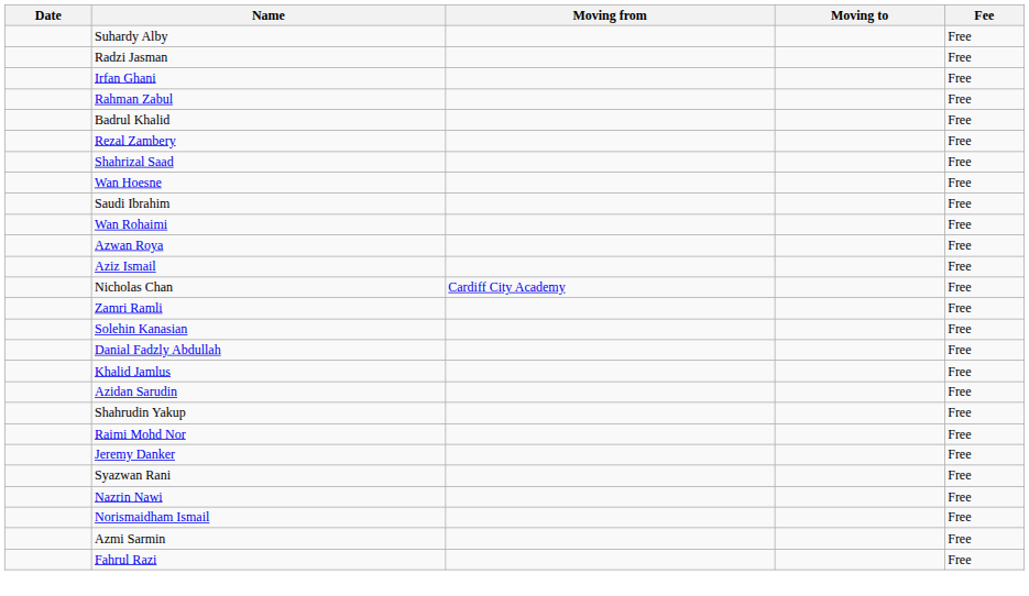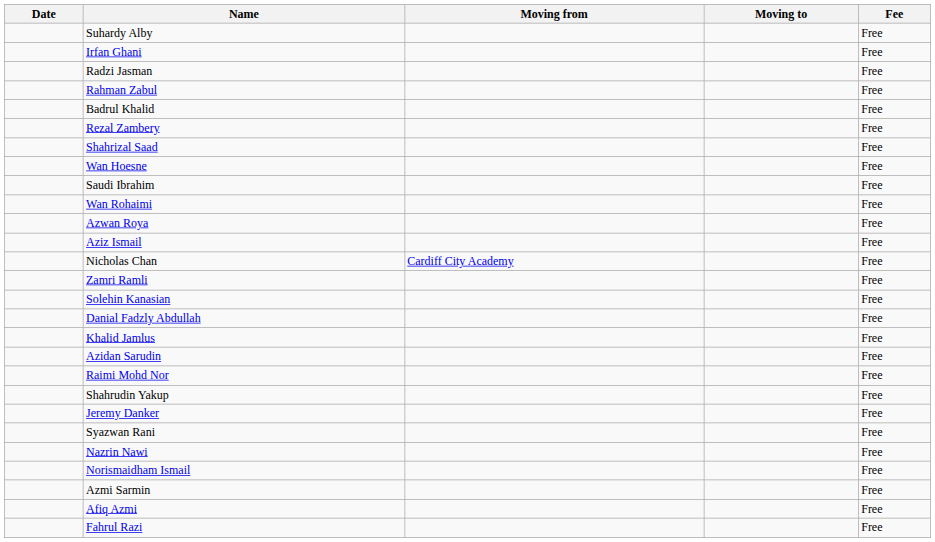 <table class="wikitable sortable" style="width:78%; text-align:center; text-align:left;">
 <tr>
 <th>Date</th>
 <th>Name</th>
 <th>Moving from</th>
 <th>Moving to</th>
 <th>Fee</th>
 </tr>
 <tr>
 <td></td>
 <td> Suhardy Alby</td>
 <td></td>
 <td></td>
 <td>Free</td>
 </tr>
 <tr>
 <td></td>
-<td> Radzi Jasman</td>
+<td> <a href='#'>Irfan Ghani</a></td>
 <td></td>
 <td></td>
 <td>Free</td>
 </tr>
 <tr>
 <td></td>
-<td> <a href='#'>Irfan Ghani</a></td>
+<td> Radzi Jasman</td>
 <td></td>
 <td></td>
 <td>Free</td>
 </tr>
 <tr>
 <td></td>
 <td> <a href='#'>Rahman Zabul</a></td>
 <td></td>
 <td></td>
 <td>Free</td>
 </tr>
 <tr>
 <td></td>
 <td> Badrul Khalid</td>
 <td></td>
 <td></td>
 <td>Free</td>
 </tr>
 <tr>
 <td></td>
 <td> <a href='#'>Rezal Zambery</a></td>
 <td></td>
 <td></td>
 <td>Free</td>
 </tr>
 <tr>
 <td></td>
 <td> <a href='#'>Shahrizal Saad</a></td>
 <td></td>
 <td></td>
 <td>Free</td>
 </tr>
 <tr>
 <td></td>
 <td> <a href='#'>Wan Hoesne</a></td>
 <td></td>
 <td></td>
 <td>Free</td>
 </tr>
 <tr>
 <td></td>
 <td> Saudi Ibrahim</td>
 <td></td>
 <td></td>
 <td>Free</td>
 </tr>
 <tr>
 <td></td>
 <td> <a href='#'>Wan Rohaimi</a></td>
 <td></td>
 <td></td>
 <td>Free</td>
 </tr>
 <tr>
 <td></td>
 <td> <a href='#'>Azwan Roya</a></td>
 <td></td>
 <td></td>
 <td>Free</td>
 </tr>
 <tr>
 <td></td>
 <td> <a href='#'>Aziz Ismail</a></td>
 <td></td>
 <td></td>
 <td>Free</td>
 </tr>
 <tr>
 <td></td>
 <td> Nicholas Chan</td>
 <td> <a href='#'>Cardiff City Academy</a></td>
 <td></td>
 <td>Free</td>
 </tr>
 <tr>
 <td></td>
 <td> <a href='#'>Zamri Ramli</a></td>
 <td></td>
 <td></td>
 <td>Free</td>
 </tr>
 <tr>
 <td></td>
 <td> <a href='#'>Solehin Kanasian</a></td>
 <td></td>
 <td></td>
 <td>Free</td>
 </tr>
 <tr>
 <td></td>
 <td> <a href='#'>Danial Fadzly Abdullah</a></td>
 <td></td>
 <td></td>
 <td>Free</td>
 </tr>
 <tr>
 <td></td>
 <td> <a href='#'>Khalid Jamlus</a></td>
 <td></td>
 <td></td>
 <td>Free</td>
 </tr>
 <tr>
 <td></td>
 <td> <a href='#'>Azidan Sarudin</a></td>
 <td></td>
 <td></td>
 <td>Free</td>
 </tr>
 <tr>
 <td></td>
-<td> Shahrudin Yakup</td>
+<td> <a href='#'>Raimi Mohd Nor</a></td>
 <td></td>
 <td></td>
 <td>Free</td>
 </tr>
 <tr>
 <td></td>
-<td> <a href='#'>Raimi Mohd Nor</a></td>
+<td> Shahrudin Yakup</td>
 <td></td>
 <td></td>
 <td>Free</td>
 </tr>
 <tr>
 <td></td>
 <td> <a href='#'>Jeremy Danker</a></td>
 <td></td>
 <td></td>
 <td>Free</td>
 </tr>
 <tr>
 <td></td>
 <td> Syazwan Rani</td>
 <td></td>
 <td></td>
 <td>Free</td>
 </tr>
 <tr>
 <td></td>
 <td> <a href='#'>Nazrin Nawi</a></td>
 <td></td>
 <td></td>
 <td>Free</td>
 </tr>
 <tr>
 <td></td>
 <td> <a href='#'>Norismaidham Ismail</a></td>
 <td></td>
 <td></td>
 <td>Free</td>
 </tr>
 <tr>
 <td></td>
 <td> Azmi Sarmin</td>
 <td></td>
 <td></td>
 <td>Free</td>
 </tr>
 <tr>
 <td></td>
+<td> <a href='#'>Afiq Azmi</a></td>
+<td></td>
+<td></td>
+<td>Free</td>
+</tr>
+<tr>
+<td></td>
 <td> <a href='#'>Fahrul Razi</a></td>
 <td></td>
 <td></td>
 <td>Free</td>
 </tr>
 </table>
